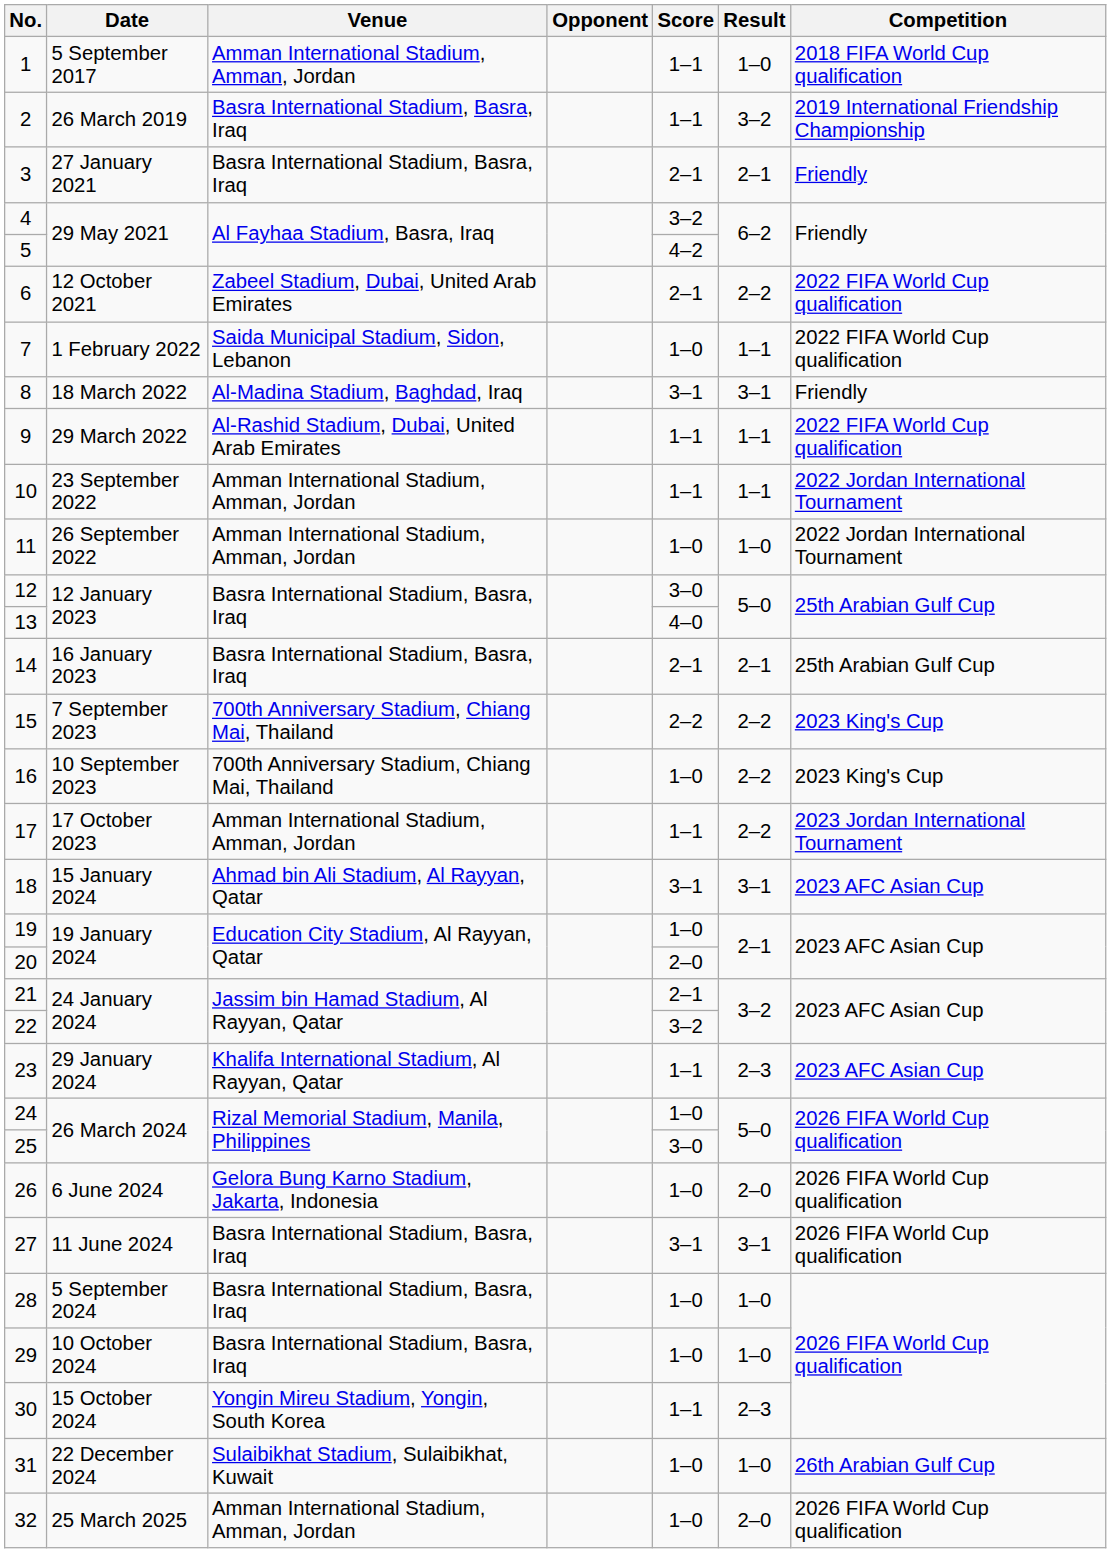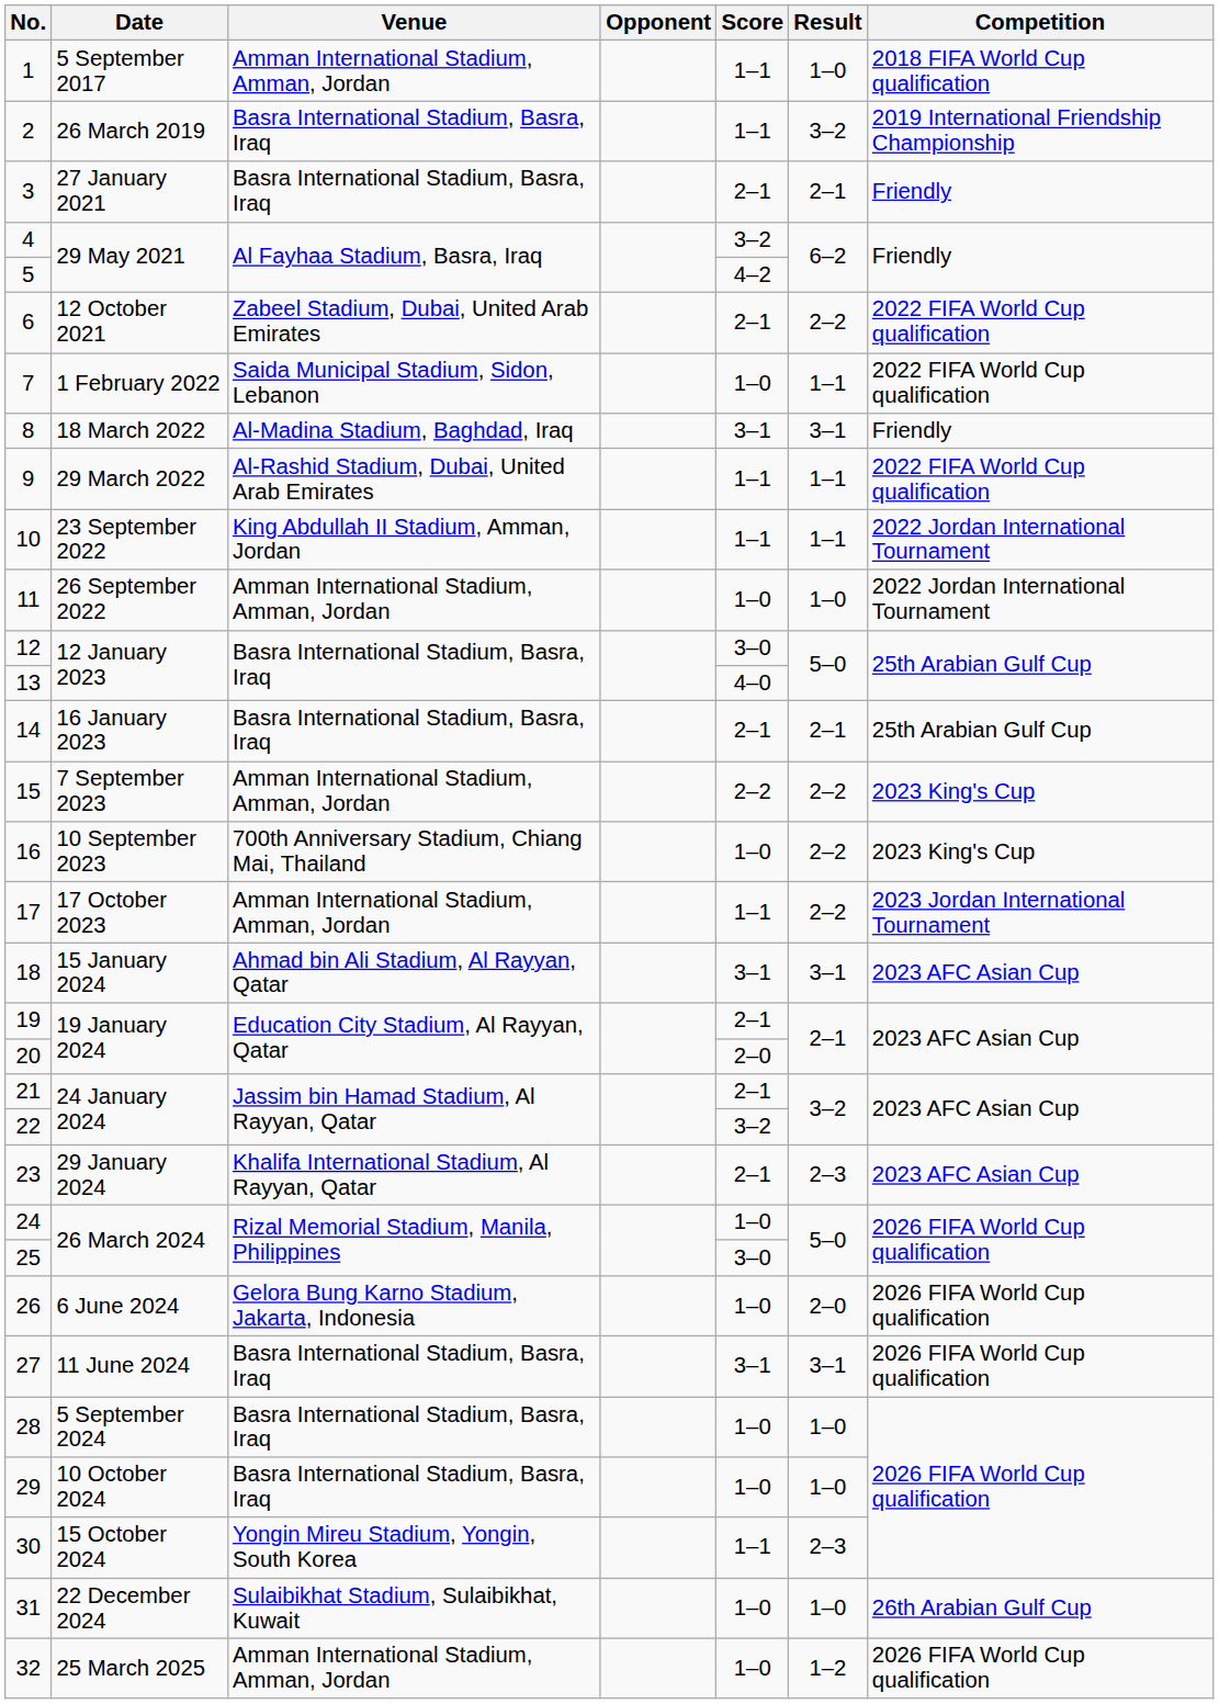 <table class="wikitable sortable">
 <tr>
 <th scope="col">No.</th>
 <th scope="col">Date</th>
 <th scope="col">Venue</th>
 <th scope="col">Opponent</th>
 <th scope="col">Score</th>
 <th scope="col">Result</th>
 <th scope="col">Competition</th>
 </tr>
 <tr>
 <td style="text-align:center">1</td>
 <td>5 September 2017</td>
 <td><a href='#'>Amman International Stadium</a>, <a href='#'>Amman</a>, Jordan</td>
 <td></td>
 <td style="text-align:center">1–1</td>
 <td style="text-align:center">1–0</td>
 <td><a href='#'>2018 FIFA World Cup qualification</a></td>
 </tr>
 <tr>
 <td style="text-align:center">2</td>
 <td>26 March 2019</td>
 <td><a href='#'>Basra International Stadium</a>, <a href='#'>Basra</a>, Iraq</td>
 <td></td>
 <td style="text-align:center">1–1</td>
 <td style="text-align:center">3–2</td>
 <td><a href='#'>2019 International Friendship Championship</a></td>
 </tr>
 <tr>
 <td style="text-align:center">3</td>
 <td>27 January 2021</td>
 <td>Basra International Stadium, Basra, Iraq</td>
 <td></td>
 <td style="text-align:center">2–1</td>
 <td style="text-align:center">2–1</td>
 <td><a href='#'>Friendly</a></td>
 </tr>
 <tr>
 <td style="text-align:center">4</td>
 <td rowspan="2">29 May 2021</td>
 <td rowspan="2"><a href='#'>Al Fayhaa Stadium</a>, Basra, Iraq</td>
 <td rowspan="2"></td>
 <td style="text-align:center">3–2</td>
 <td rowspan="2" style="text-align:center">6–2</td>
 <td rowspan="2">Friendly</td>
 </tr>
 <tr>
 <td style="text-align:center">5</td>
 <td style="text-align:center">4–2</td>
 </tr>
 <tr>
 <td style="text-align:center">6</td>
 <td>12 October 2021</td>
 <td><a href='#'>Zabeel Stadium</a>, <a href='#'>Dubai</a>, United Arab Emirates</td>
 <td></td>
 <td style="text-align:center">2–1</td>
 <td style="text-align:center">2–2</td>
 <td><a href='#'>2022 FIFA World Cup qualification</a></td>
 </tr>
 <tr>
 <td style="text-align:center">7</td>
 <td>1 February 2022</td>
 <td><a href='#'>Saida Municipal Stadium</a>, <a href='#'>Sidon</a>, Lebanon</td>
 <td></td>
 <td style="text-align:center">1–0</td>
 <td style="text-align:center">1–1</td>
 <td>2022 FIFA World Cup qualification</td>
 </tr>
 <tr>
 <td style="text-align:center">8</td>
 <td>18 March 2022</td>
 <td><a href='#'>Al-Madina Stadium</a>, <a href='#'>Baghdad</a>, Iraq</td>
 <td></td>
 <td style="text-align:center">3–1</td>
 <td style="text-align:center">3–1</td>
 <td>Friendly</td>
 </tr>
 <tr>
 <td style="text-align:center">9</td>
 <td>29 March 2022</td>
 <td><a href='#'>Al-Rashid Stadium</a>, <a href='#'>Dubai</a>, United Arab Emirates</td>
 <td></td>
 <td style="text-align:center">1–1</td>
 <td style="text-align:center">1–1</td>
 <td><a href='#'>2022 FIFA World Cup qualification</a></td>
 </tr>
 <tr>
 <td style="text-align:center">10</td>
 <td>23 September 2022</td>
-<td>Amman International Stadium, Amman, Jordan</td>
+<td><a href='#'>King Abdullah II Stadium</a>, Amman, Jordan</td>
 <td></td>
 <td style="text-align:center">1–1</td>
 <td style="text-align:center">1–1<br></td>
 <td><a href='#'>2022 Jordan International Tournament</a></td>
 </tr>
 <tr>
 <td style="text-align:center">11</td>
 <td>26 September 2022</td>
 <td>Amman International Stadium, Amman, Jordan</td>
 <td></td>
 <td style="text-align:center">1–0</td>
 <td style="text-align:center">1–0</td>
 <td>2022 Jordan International Tournament</td>
 </tr>
 <tr>
 <td style="text-align:center">12</td>
 <td rowspan="2">12 January 2023</td>
 <td rowspan="2">Basra International Stadium, Basra, Iraq</td>
 <td rowspan="2"></td>
 <td style="text-align:center">3–0</td>
 <td rowspan="2" style="text-align:center">5–0</td>
 <td rowspan="2"><a href='#'>25th Arabian Gulf Cup</a></td>
 </tr>
 <tr>
 <td style="text-align:center">13</td>
 <td style="text-align:center">4–0</td>
 </tr>
 <tr>
 <td style="text-align:center">14</td>
 <td>16 January 2023</td>
 <td>Basra International Stadium, Basra, Iraq</td>
 <td></td>
 <td style="text-align:center">2–1</td>
 <td style="text-align:center">2–1</td>
 <td>25th Arabian Gulf Cup</td>
 </tr>
 <tr>
 <td style="text-align:center">15</td>
 <td>7 September 2023</td>
-<td><a href='#'>700th Anniversary Stadium</a>, <a href='#'>Chiang Mai</a>, Thailand</td>
+<td>Amman International Stadium, Amman, Jordan</td>
 <td></td>
 <td style="text-align:center">2–2</td>
 <td style="text-align:center">2–2<br></td>
 <td><a href='#'>2023 King's Cup</a></td>
 </tr>
 <tr>
 <td style="text-align:center">16</td>
 <td>10 September 2023</td>
 <td>700th Anniversary Stadium, Chiang Mai, Thailand</td>
 <td></td>
 <td style="text-align:center">1–0</td>
 <td style="text-align:center">2–2<br></td>
 <td>2023 King's Cup</td>
 </tr>
 <tr>
 <td style="text-align:center">17</td>
 <td>17 October 2023</td>
 <td>Amman International Stadium, Amman, Jordan</td>
 <td></td>
 <td style="text-align:center">1–1</td>
 <td style="text-align:center">2–2<br></td>
 <td><a href='#'>2023 Jordan International Tournament</a></td>
 </tr>
 <tr>
 <td style="text-align:center">18</td>
 <td>15 January 2024</td>
 <td><a href='#'>Ahmad bin Ali Stadium</a>, <a href='#'>Al Rayyan</a>, Qatar</td>
 <td></td>
 <td style="text-align:center">3–1</td>
 <td style="text-align:center">3–1</td>
 <td><a href='#'>2023 AFC Asian Cup</a></td>
 </tr>
 <tr>
 <td style="text-align:center">19</td>
 <td rowspan="2">19 January 2024</td>
 <td rowspan="2"><a href='#'>Education City Stadium</a>, Al Rayyan, Qatar</td>
 <td rowspan="2"></td>
-<td style="text-align:center">1–0</td>
+<td style="text-align:center">2–1</td>
 <td rowspan="2" style="text-align:center">2–1</td>
 <td rowspan="2">2023 AFC Asian Cup</td>
 </tr>
 <tr>
 <td style="text-align:center">20</td>
 <td style="text-align:center">2–0</td>
 </tr>
 <tr>
 <td style="text-align:center">21</td>
 <td rowspan="2">24 January 2024</td>
 <td rowspan="2"><a href='#'>Jassim bin Hamad Stadium</a>, Al Rayyan, Qatar</td>
 <td rowspan="2"></td>
 <td style="text-align:center">2–1</td>
 <td style="text-align:center" rowspan="2">3–2</td>
 <td rowspan="2">2023 AFC Asian Cup</td>
 </tr>
 <tr>
 <td style="text-align:center">22</td>
 <td style="text-align:center">3–2</td>
 </tr>
 <tr>
 <td style="text-align:center">23</td>
 <td>29 January 2024</td>
 <td><a href='#'>Khalifa International Stadium</a>, Al Rayyan, Qatar</td>
 <td></td>
-<td style="text-align:center">1–1</td>
+<td style="text-align:center">2–1</td>
 <td style="text-align:center">2–3</td>
 <td><a href='#'>2023 AFC Asian Cup</a></td>
 </tr>
 <tr>
 <td style="text-align:center">24</td>
 <td rowspan="2">26 March 2024</td>
 <td rowspan="2"><a href='#'>Rizal Memorial Stadium</a>, <a href='#'>Manila</a>, <a href='#'>Philippines</a></td>
 <td rowspan="2"></td>
 <td style="text-align:center">1–0</td>
 <td style="text-align:center" rowspan="2">5–0</td>
 <td rowspan="2"><a href='#'>2026 FIFA World Cup qualification</a></td>
 </tr>
 <tr>
 <td style="text-align:center">25</td>
 <td style="text-align:center">3–0</td>
 </tr>
 <tr>
 <td style="text-align:center">26</td>
 <td>6 June 2024</td>
 <td><a href='#'>Gelora Bung Karno Stadium</a>, <a href='#'>Jakarta</a>, Indonesia</td>
 <td></td>
 <td style="text-align:center">1–0</td>
 <td style="text-align:center">2–0</td>
 <td>2026 FIFA World Cup qualification</td>
 </tr>
 <tr>
 <td style="text-align:center">27</td>
 <td>11 June 2024</td>
 <td>Basra International Stadium, Basra, Iraq</td>
 <td></td>
 <td style="text-align:center">3–1</td>
 <td style="text-align:center">3–1</td>
 <td>2026 FIFA World Cup qualification</td>
 </tr>
 <tr>
 <td style="text-align:center">28</td>
 <td>5 September 2024</td>
 <td>Basra International Stadium, Basra, Iraq</td>
 <td></td>
 <td style="text-align:center">1–0</td>
 <td style="text-align:center">1–0</td>
 <td rowspan=3><a href='#'>2026 FIFA World Cup qualification</a></td>
 </tr>
 <tr>
 <td style="text-align:center">29</td>
 <td>10 October 2024</td>
 <td>Basra International Stadium, Basra, Iraq</td>
 <td></td>
 <td style="text-align:center">1–0</td>
 <td style="text-align:center">1–0</td>
 </tr>
 <tr>
 <td style="text-align:center">30</td>
 <td>15 October 2024</td>
 <td><a href='#'>Yongin Mireu Stadium</a>, <a href='#'>Yongin</a>, South Korea</td>
 <td></td>
 <td style="text-align:center">1–1</td>
 <td style="text-align:center">2–3</td>
 </tr>
 <tr>
 <td style="text-align:center">31</td>
 <td>22 December 2024</td>
 <td><a href='#'>Sulaibikhat Stadium</a>, Sulaibikhat, Kuwait</td>
 <td></td>
 <td style="text-align:center">1–0</td>
 <td style="text-align:center">1–0</td>
 <td><a href='#'>26th Arabian Gulf Cup</a></td>
 </tr>
 <tr>
 <td style="text-align:center">32</td>
 <td>25 March 2025</td>
 <td>Amman International Stadium, Amman, Jordan</td>
 <td></td>
 <td align=center>1–0</td>
-<td style="text-align:center">2–0</td>
+<td align=center>1–2</td>
 <td>2026 FIFA World Cup qualification</td>
 </tr>
 </table>
